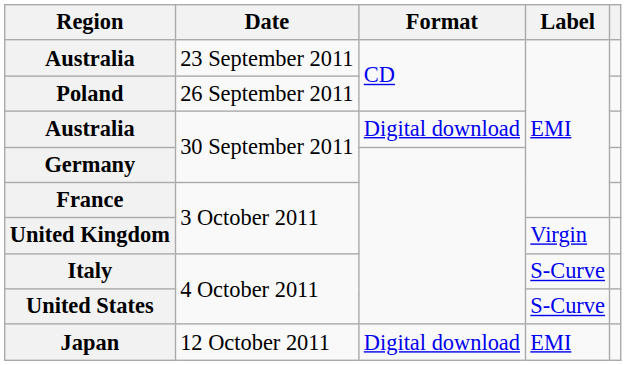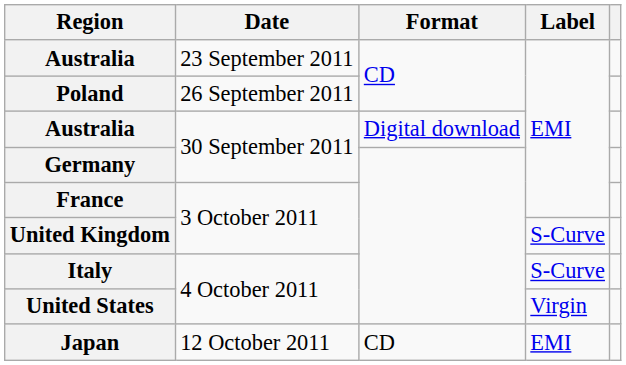 <table class="wikitable plainrowheaders">
 <tr>
 <th scope="col">Region</th>
 <th scope="col">Date</th>
 <th scope="col">Format</th>
 <th scope="col">Label</th>
 <th scope="col"></th>
 </tr>
 <tr>
 <th scope="row">Australia</th>
 <td>23 September 2011</td>
 <td rowspan="2"><a href='#'>CD</a></td>
 <td rowspan="5"><a href='#'>EMI</a></td>
 <td style="text-align:center;"></td>
 </tr>
 <tr>
 <th scope="row">Poland</th>
 <td>26 September 2011</td>
 <td style="text-align:center;"></td>
 </tr>
 <tr>
 <th scope="row">Australia</th>
 <td rowspan="2">30 September 2011</td>
 <td><a href='#'>Digital download</a></td>
 <td style="text-align:center;"></td>
 </tr>
 <tr>
 <th scope="row">Germany</th>
 <td rowspan="5"></td>
 <td style="text-align:center;"></td>
 </tr>
 <tr>
 <th scope="row">France</th>
 <td rowspan="2">3 October 2011</td>
 <td style="text-align:center;"></td>
 </tr>
 <tr>
 <th scope="row">United Kingdom</th>
-<td><a href='#'>Virgin</a></td>
+<td><a href='#'>S-Curve</a></td>
 <td style="text-align:center;"></td>
 </tr>
 <tr>
 <th scope="row">Italy</th>
 <td rowspan="2">4 October 2011</td>
 <td><a href='#'>S-Curve</a></td>
 <td style="text-align:center;"></td>
 </tr>
 <tr>
 <th scope="row">United States</th>
-<td><a href='#'>S-Curve</a></td>
+<td><a href='#'>Virgin</a></td>
 <td style="text-align:center;"></td>
 </tr>
 <tr>
 <th scope="row">Japan</th>
 <td>12 October 2011</td>
-<td><a href='#'>Digital download</a></td>
+<td>CD</td>
 <td><a href='#'>EMI</a></td>
 <td style="text-align:center;"></td>
 </tr>
 </table>
